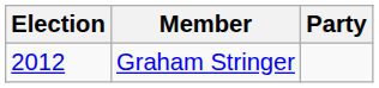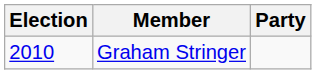 <table class="wikitable">
 <tr>
 <th>Election</th>
 <th>Member</th>
 <th colspan="2">Party</th>
 </tr>
 <tr>
-<td><a href='#'>2012</a></td>
+<td><a href='#'>2010</a></td>
 <td><a href='#'>Graham Stringer</a></td>
 <td></td>
 </tr>
 </table>
